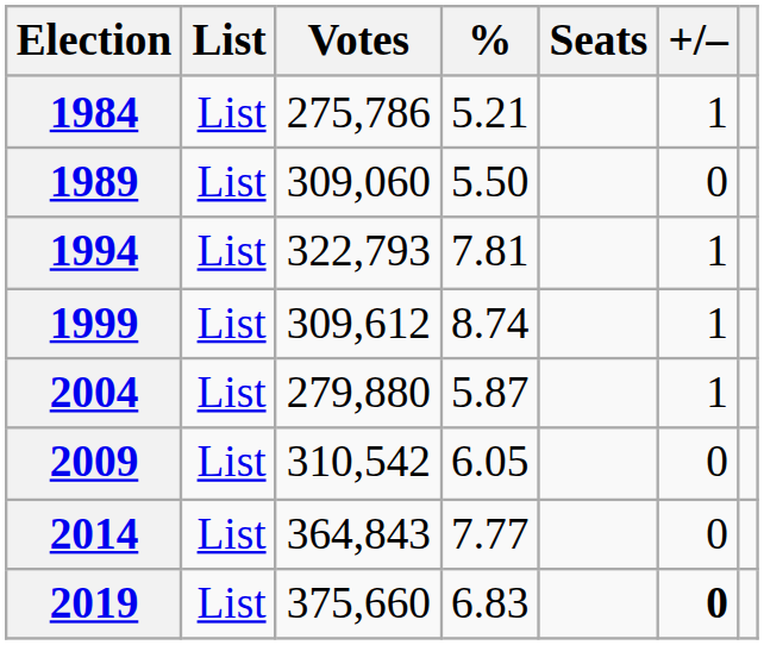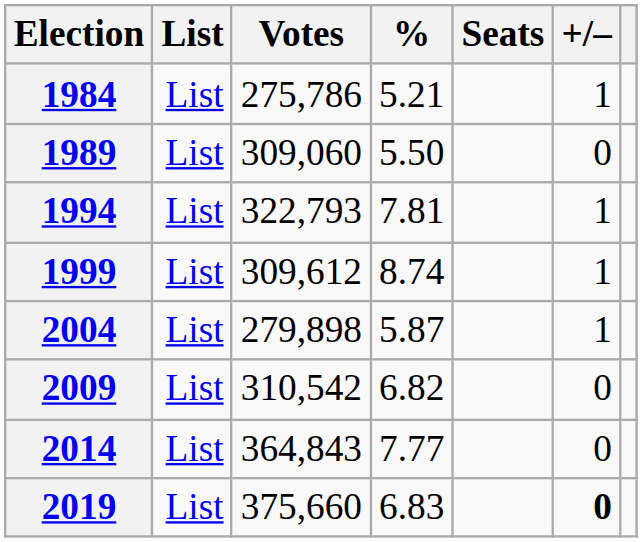 <table class="wikitable" style="text-align:right">
 <tr>
 <th scope="col">Election</th>
 <th scope="col">List</th>
 <th scope="col">Votes</th>
 <th scope="col">%</th>
 <th scope="col">Seats</th>
 <th scope="col">+/–</th>
 <th scope="col"></th>
 </tr>
 <tr>
 <th scope="row"><a href='#'>1984</a></th>
 <td><a href='#'>List</a></td>
 <td>275,786</td>
 <td>5.21</td>
 <td></td>
 <td>1 </td>
 <td style="text-align: left;"></td>
 </tr>
 <tr>
 <th scope="row"><a href='#'>1989</a></th>
 <td><a href='#'>List</a></td>
 <td>309,060</td>
 <td>5.50</td>
 <td></td>
 <td>0 </td>
 <td style="text-align: left;"></td>
 </tr>
 <tr>
 <th scope="row"><a href='#'>1994</a></th>
 <td><a href='#'>List</a></td>
 <td>322,793</td>
 <td>7.81</td>
 <td></td>
 <td>1 </td>
 <td style="text-align: left;"></td>
 </tr>
 <tr>
 <th scope="row"><a href='#'>1999</a></th>
 <td><a href='#'>List</a></td>
 <td>309,612</td>
 <td>8.74</td>
 <td></td>
 <td>1 </td>
 <td style="text-align: left;"></td>
 </tr>
 <tr>
 <th scope="row"><a href='#'>2004</a></th>
 <td><a href='#'>List</a></td>
-<td>279,880</td>
+<td>279,898</td>
 <td>5.87</td>
 <td></td>
 <td>1 </td>
 <td style="text-align: left;"></td>
 </tr>
 <tr>
 <th scope="row"><a href='#'>2009</a></th>
 <td><a href='#'>List</a></td>
 <td>310,542</td>
-<td>6.05</td>
+<td>6.82</td>
 <td></td>
 <td>0 </td>
 <td style="text-align: left;"></td>
 </tr>
 <tr>
 <th scope="row"><a href='#'>2014</a></th>
 <td><a href='#'>List</a></td>
 <td>364,843</td>
 <td>7.77</td>
 <td></td>
 <td>0 </td>
 <td style="text-align: left;"></td>
 </tr>
 <tr>
 <th scope="row"><a href='#'>2019</a></th>
 <td><a href='#'>List</a></td>
 <td>375,660</td>
 <td>6.83</td>
 <td></td>
 <td><strong>0 </strong></td>
 <td style="text-align: left;"></td>
 </tr>
 </table>
